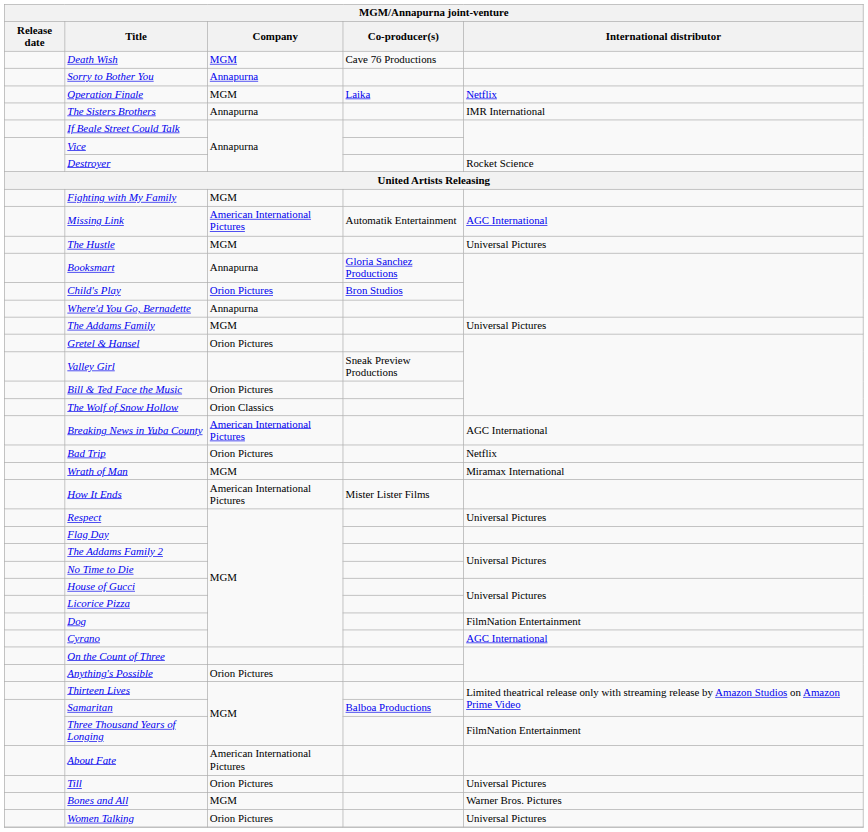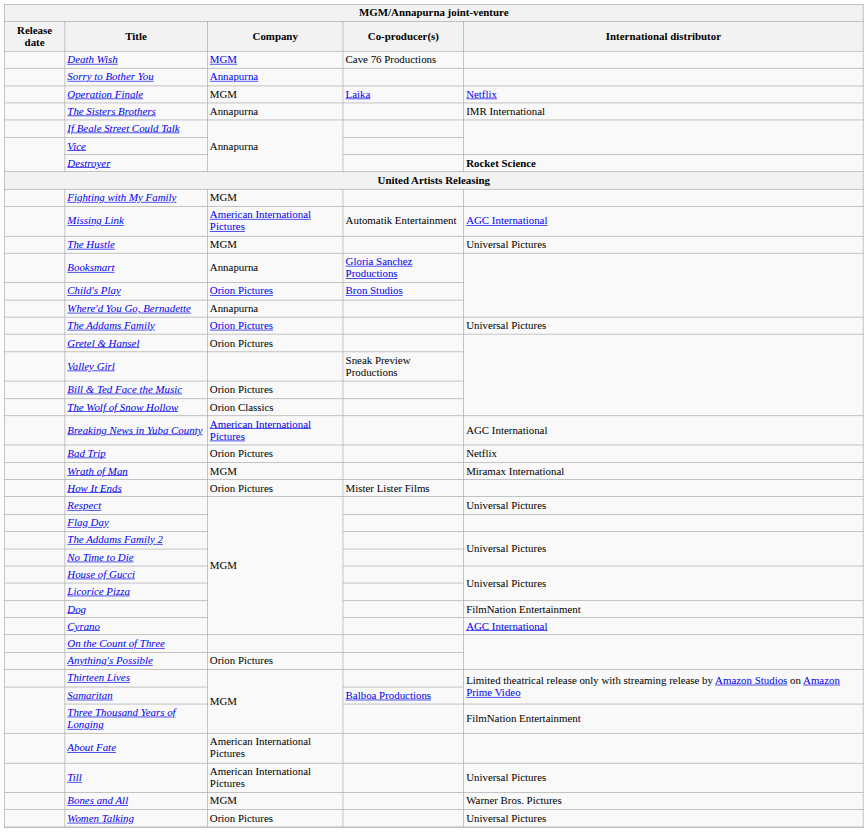 <table class="wikitable" style="width: 100%">
 <tr>
 <th colspan="5">MGM/Annapurna joint-venture</th>
 </tr>
 <tr>
 <th>Release date</th>
 <th>Title</th>
 <th>Company</th>
 <th>Co-producer(s)</th>
 <th>International distributor</th>
 </tr>
 <tr>
 <td></td>
 <td><em><a href='#'>Death Wish</a></em></td>
 <td><a href='#'>MGM</a></td>
 <td>Cave 76 Productions</td>
 </tr>
 <tr>
 <td></td>
 <td><em><a href='#'>Sorry to Bother You</a></em></td>
 <td><a href='#'>Annapurna</a></td>
 <td></td>
 <td></td>
 </tr>
 <tr>
 <td></td>
 <td><em><a href='#'>Operation Finale</a></em></td>
 <td>MGM</td>
 <td><a href='#'>Laika</a></td>
 <td><a href='#'>Netflix</a></td>
 </tr>
 <tr>
 <td></td>
 <td><em><a href='#'>The Sisters Brothers</a></em></td>
 <td>Annapurna</td>
 <td></td>
 <td>IMR International</td>
 </tr>
 <tr>
 <td></td>
 <td><em><a href='#'>If Beale Street Could Talk</a></em></td>
 <td rowspan="3">Annapurna</td>
 <td></td>
 </tr>
 <tr>
 <td rowspan=2></td>
 <td><em><a href='#'>Vice</a></em></td>
 <td></td>
 </tr>
 <tr>
 <td><em><a href='#'>Destroyer</a></em></td>
 <td></td>
-<td>Rocket Science</td>
+<td><strong>Rocket Science</strong></td>
 </tr>
 <tr>
 <th colspan="5">United Artists Releasing</th>
 </tr>
 <tr>
 <td></td>
 <td><em><a href='#'>Fighting with My Family</a></em></td>
 <td>MGM</td>
 <td></td>
 <td></td>
 </tr>
 <tr>
 <td></td>
 <td><em><a href='#'>Missing Link</a></em></td>
 <td><a href='#'>American International Pictures</a></td>
 <td>Automatik Entertainment</td>
 <td><a href='#'>AGC International</a></td>
 </tr>
 <tr>
 <td></td>
 <td><em><a href='#'>The Hustle</a></em></td>
 <td>MGM</td>
 <td></td>
 <td>Universal Pictures</td>
 </tr>
 <tr>
 <td></td>
 <td><em><a href='#'>Booksmart</a></em></td>
 <td>Annapurna</td>
 <td><a href='#'>Gloria Sanchez Productions</a></td>
 </tr>
 <tr>
 <td></td>
 <td><em><a href='#'>Child's Play</a></em></td>
 <td><a href='#'>Orion Pictures</a></td>
 <td><a href='#'>Bron Studios</a></td>
 </tr>
 <tr>
 <td></td>
 <td><em><a href='#'>Where'd You Go, Bernadette</a></em></td>
 <td>Annapurna</td>
 <td></td>
 </tr>
 <tr>
 <td></td>
 <td><em><a href='#'>The Addams Family</a></em></td>
-<td>MGM</td>
+<td><a href='#'>Orion Pictures</a></td>
 <td></td>
 <td>Universal Pictures</td>
 </tr>
 <tr>
 <td></td>
 <td><em><a href='#'>Gretel & Hansel</a></em></td>
 <td>Orion Pictures</td>
 <td></td>
 </tr>
 <tr>
 <td></td>
 <td><em><a href='#'>Valley Girl</a></em></td>
 <td></td>
 <td>Sneak Preview Productions</td>
 </tr>
 <tr>
 <td></td>
 <td><em><a href='#'>Bill & Ted Face the Music</a></em></td>
 <td>Orion Pictures</td>
 <td></td>
 </tr>
 <tr>
 <td></td>
 <td><em><a href='#'>The Wolf of Snow Hollow</a></em></td>
 <td>Orion Classics</td>
 <td></td>
 </tr>
 <tr>
 <td></td>
 <td><em><a href='#'>Breaking News in Yuba County</a></em></td>
 <td><a href='#'>American International Pictures</a></td>
 <td></td>
 <td>AGC International</td>
 </tr>
 <tr>
 <td></td>
 <td><em><a href='#'>Bad Trip</a></em></td>
 <td>Orion Pictures</td>
 <td></td>
 <td>Netflix</td>
 </tr>
 <tr>
 <td></td>
 <td><em><a href='#'>Wrath of Man</a></em></td>
 <td>MGM</td>
 <td></td>
 <td>Miramax International</td>
 </tr>
 <tr>
 <td></td>
 <td><em><a href='#'>How It Ends</a></em></td>
-<td>American International Pictures</td>
+<td>Orion Pictures</td>
 <td>Mister Lister Films</td>
 </tr>
 <tr>
 <td></td>
 <td><em><a href='#'>Respect</a></em></td>
 <td rowspan="8">MGM</td>
 <td></td>
 <td>Universal Pictures</td>
 </tr>
 <tr>
 <td></td>
 <td><em><a href='#'>Flag Day</a></em></td>
 <td></td>
 <td></td>
 </tr>
 <tr>
 <td></td>
 <td><em><a href='#'>The Addams Family 2</a></em></td>
 <td></td>
 <td rowspan="2">Universal Pictures</td>
 </tr>
 <tr>
 <td></td>
 <td><em><a href='#'>No Time to Die</a></em></td>
 <td></td>
 </tr>
 <tr>
 <td></td>
 <td><em><a href='#'>House of Gucci</a></em></td>
 <td></td>
 <td rowspan="2">Universal Pictures</td>
 </tr>
 <tr>
 <td></td>
 <td><em><a href='#'>Licorice Pizza</a></em></td>
 <td></td>
 </tr>
 <tr>
 <td></td>
 <td><em><a href='#'>Dog</a></em></td>
 <td></td>
 <td>FilmNation Entertainment</td>
 </tr>
 <tr>
 <td></td>
 <td><em><a href='#'>Cyrano</a></em></td>
 <td></td>
 <td><a href='#'>AGC International</a></td>
 </tr>
 <tr>
 <td></td>
 <td><em><a href='#'>On the Count of Three</a></em></td>
 <td></td>
 <td></td>
 </tr>
 <tr>
 <td></td>
 <td><em><a href='#'>Anything's Possible</a></em></td>
 <td>Orion Pictures</td>
 <td></td>
 </tr>
 <tr>
 <td></td>
 <td><em><a href='#'>Thirteen Lives</a></em></td>
 <td rowspan="3">MGM</td>
 <td></td>
 <td rowspan="2">Limited theatrical release only with streaming release by <a href='#'>Amazon Studios</a> on <a href='#'>Amazon Prime Video</a></td>
 </tr>
 <tr>
 <td rowspan="2"></td>
 <td><em><a href='#'>Samaritan</a></em></td>
 <td><a href='#'>Balboa Productions</a></td>
 </tr>
 <tr>
 <td><em><a href='#'>Three Thousand Years of Longing</a></em></td>
 <td></td>
 <td>FilmNation Entertainment</td>
 </tr>
 <tr>
 <td></td>
 <td><em><a href='#'>About Fate</a></em></td>
 <td>American International Pictures</td>
 <td></td>
 </tr>
 <tr>
 <td></td>
 <td><em><a href='#'>Till</a></em></td>
-<td>Orion Pictures</td>
+<td>American International Pictures</td>
 <td></td>
 <td>Universal Pictures</td>
 </tr>
 <tr>
 <td></td>
 <td><em><a href='#'>Bones and All</a></em></td>
 <td>MGM</td>
 <td></td>
 <td>Warner Bros. Pictures</td>
 </tr>
 <tr>
 <td></td>
 <td><em><a href='#'>Women Talking</a></em></td>
 <td>Orion Pictures</td>
 <td></td>
 <td>Universal Pictures</td>
 </tr>
 <tr>
 </tr>
 </table>
